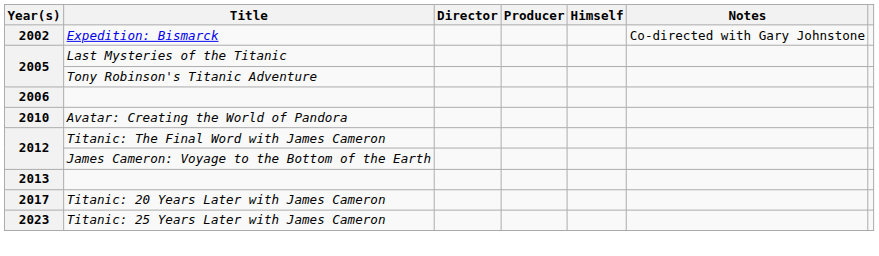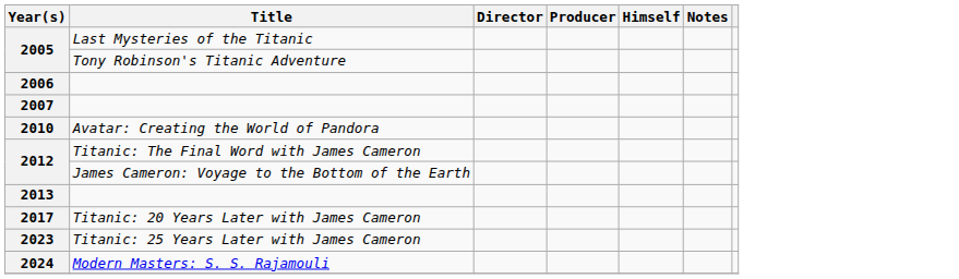 <table class="wikitable plainrowheaders">
 <tr>
 <th scope="col">Year(s)</th>
 <th scope="col">Title</th>
 <th scope="col">Director</th>
 <th scope="col">Producer</th>
 <th scope="col">Himself</th>
 <th scope="col">Notes</th>
 <th scope="col"></th>
-</tr>
-<tr>
-<th scope="row">2002</th>
-<td><em><a href='#'>Expedition: Bismarck</a></em></td>
-<td></td>
-<td></td>
-<td></td>
-<td>Co-directed with Gary Johnstone</td>
-<td style="text-align:center;"></td>
 </tr>
 <tr>
 <th scope="row" rowspan=2>2005</th>
 <td><em>Last Mysteries of the Titanic</em></td>
 <td></td>
 <td></td>
 <td></td>
 <td></td>
 <td style="text-align:center;"></td>
 </tr>
 <tr>
 <td><em>Tony Robinson's Titanic Adventure</em></td>
 <td></td>
 <td></td>
 <td></td>
 <td></td>
 <td style="text-align:center;"></td>
 </tr>
 <tr>
 <th scope="row">2006</th>
+<td><em></em></td>
+<td></td>
+<td></td>
+<td></td>
+<td></td>
+<td style="text-align:center;"></td>
+</tr>
+<tr>
+<th scope="row">2007</th>
 <td><em></em></td>
 <td></td>
 <td></td>
 <td></td>
 <td></td>
 <td style="text-align:center;"></td>
 </tr>
 <tr>
 <th scope="row">2010</th>
 <td><em>Avatar: Creating the World of Pandora</em></td>
 <td></td>
 <td></td>
 <td></td>
 <td></td>
 <td style="text-align:center;"></td>
 </tr>
 <tr>
 <th scope="row" rowspan=2>2012</th>
 <td><em>Titanic: The Final Word with James Cameron</em></td>
 <td></td>
 <td></td>
 <td></td>
 <td></td>
 <td style="text-align:center;"></td>
 </tr>
 <tr>
 <td><em>James Cameron: Voyage to the Bottom of the Earth</em></td>
 <td></td>
 <td></td>
 <td></td>
 <td></td>
 <td style="text-align:center;"></td>
 </tr>
 <tr>
 <th scope="row">2013</th>
 <td><em></em></td>
 <td></td>
 <td></td>
 <td></td>
 <td></td>
 <td style="text-align:center;"></td>
 </tr>
 <tr>
 <th scope="row">2017</th>
 <td><em>Titanic: 20 Years Later with James Cameron</em></td>
 <td></td>
 <td></td>
 <td></td>
 <td></td>
 <td style="text-align:center;"></td>
 </tr>
 <tr>
 <th scope="row">2023</th>
 <td><em>Titanic: 25 Years Later with James Cameron</em></td>
 <td></td>
 <td></td>
 <td></td>
 <td></td>
 <td style="text-align:center;"></td>
 </tr>
 <tr>
+<th scope="row">2024</th>
+<td><em><a href='#'>Modern Masters: S. S. Rajamouli</a></em></td>
+<td></td>
+<td></td>
+<td></td>
+<td></td>
+<td></td>
+</tr>
+<tr>
 </tr>
 </table>
